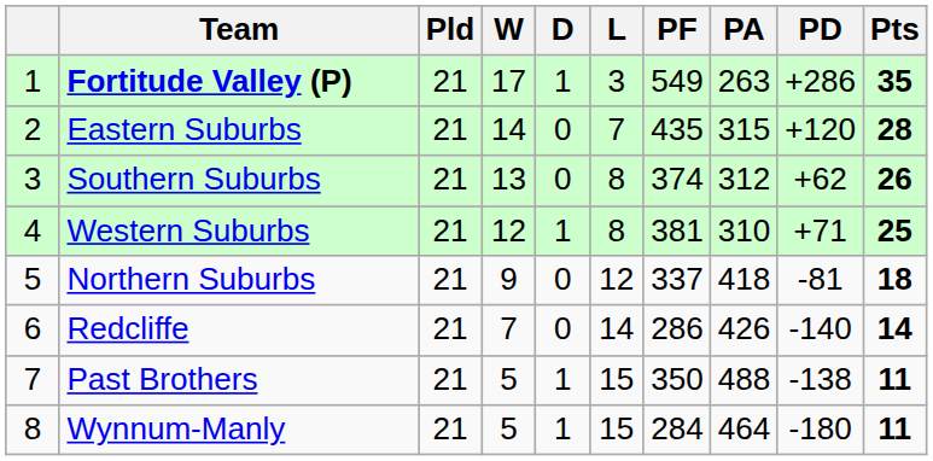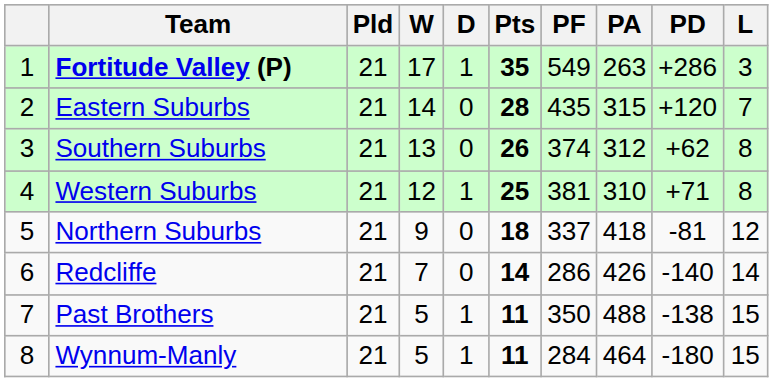 <table class="wikitable" style="text-align:center;">
 <tr>
 <th width="20"></th>
 <th width="175">Team</th>
 <th width="20">Pld</th>
 <th width="20">W</th>
 <th width="20">D</th>
-<th width="20">L</th>
+<th width="20">Pts</th>
 <th width="20">PF</th>
 <th width="20">PA</th>
 <th width="20">PD</th>
-<th width="20">Pts</th>
+<th width="20">L</th>
 </tr>
 <tr style="background: #ccffcc;">
 <td>1</td>
 <td style="text-align:left;"><strong> <a href='#'>Fortitude Valley</a> (P)</strong></td>
 <td>21</td>
 <td>17</td>
 <td>1</td>
-<td>3</td>
+<td><strong>35</strong></td>
 <td>549</td>
 <td>263</td>
 <td>+286</td>
-<td><strong>35</strong></td>
+<td>3</td>
 </tr>
 <tr style="background: #ccffcc;">
 <td>2</td>
 <td style="text-align:left;"> <a href='#'>Eastern Suburbs</a></td>
 <td>21</td>
 <td>14</td>
 <td>0</td>
-<td>7</td>
+<td><strong>28</strong></td>
 <td>435</td>
 <td>315</td>
 <td>+120</td>
-<td><strong>28</strong></td>
+<td>7</td>
 </tr>
 <tr style="background: #ccffcc;">
 <td>3</td>
 <td style="text-align:left;"> <a href='#'>Southern Suburbs</a></td>
 <td>21</td>
 <td>13</td>
 <td>0</td>
-<td>8</td>
+<td><strong>26</strong></td>
 <td>374</td>
 <td>312</td>
 <td>+62</td>
-<td><strong>26</strong></td>
+<td>8</td>
 </tr>
 <tr style="background: #ccffcc;">
 <td>4</td>
 <td style="text-align:left;"> <a href='#'>Western Suburbs</a></td>
 <td>21</td>
 <td>12</td>
 <td>1</td>
-<td>8</td>
+<td><strong>25</strong></td>
 <td>381</td>
 <td>310</td>
 <td>+71</td>
-<td><strong>25</strong></td>
+<td>8</td>
 </tr>
 <tr>
 <td>5</td>
 <td style="text-align:left;"> <a href='#'>Northern Suburbs</a></td>
 <td>21</td>
 <td>9</td>
 <td>0</td>
-<td>12</td>
+<td><strong>18</strong></td>
 <td>337</td>
 <td>418</td>
 <td>-81</td>
-<td><strong>18</strong></td>
+<td>12</td>
 </tr>
 <tr>
 <td>6</td>
 <td style="text-align:left;"> <a href='#'>Redcliffe</a></td>
 <td>21</td>
 <td>7</td>
 <td>0</td>
-<td>14</td>
+<td><strong>14</strong></td>
 <td>286</td>
 <td>426</td>
 <td>-140</td>
-<td><strong>14</strong></td>
+<td>14</td>
 </tr>
 <tr>
 <td>7</td>
 <td style="text-align:left;"> <a href='#'>Past Brothers</a></td>
 <td>21</td>
 <td>5</td>
 <td>1</td>
-<td>15</td>
+<td><strong>11</strong></td>
 <td>350</td>
 <td>488</td>
 <td>-138</td>
-<td><strong>11</strong></td>
+<td>15</td>
 </tr>
 <tr>
 <td>8</td>
 <td style="text-align:left;"> <a href='#'>Wynnum-Manly</a></td>
 <td>21</td>
 <td>5</td>
 <td>1</td>
-<td>15</td>
+<td><strong>11</strong></td>
 <td>284</td>
 <td>464</td>
 <td>-180</td>
-<td><strong>11</strong></td>
+<td>15</td>
 </tr>
 </table>
